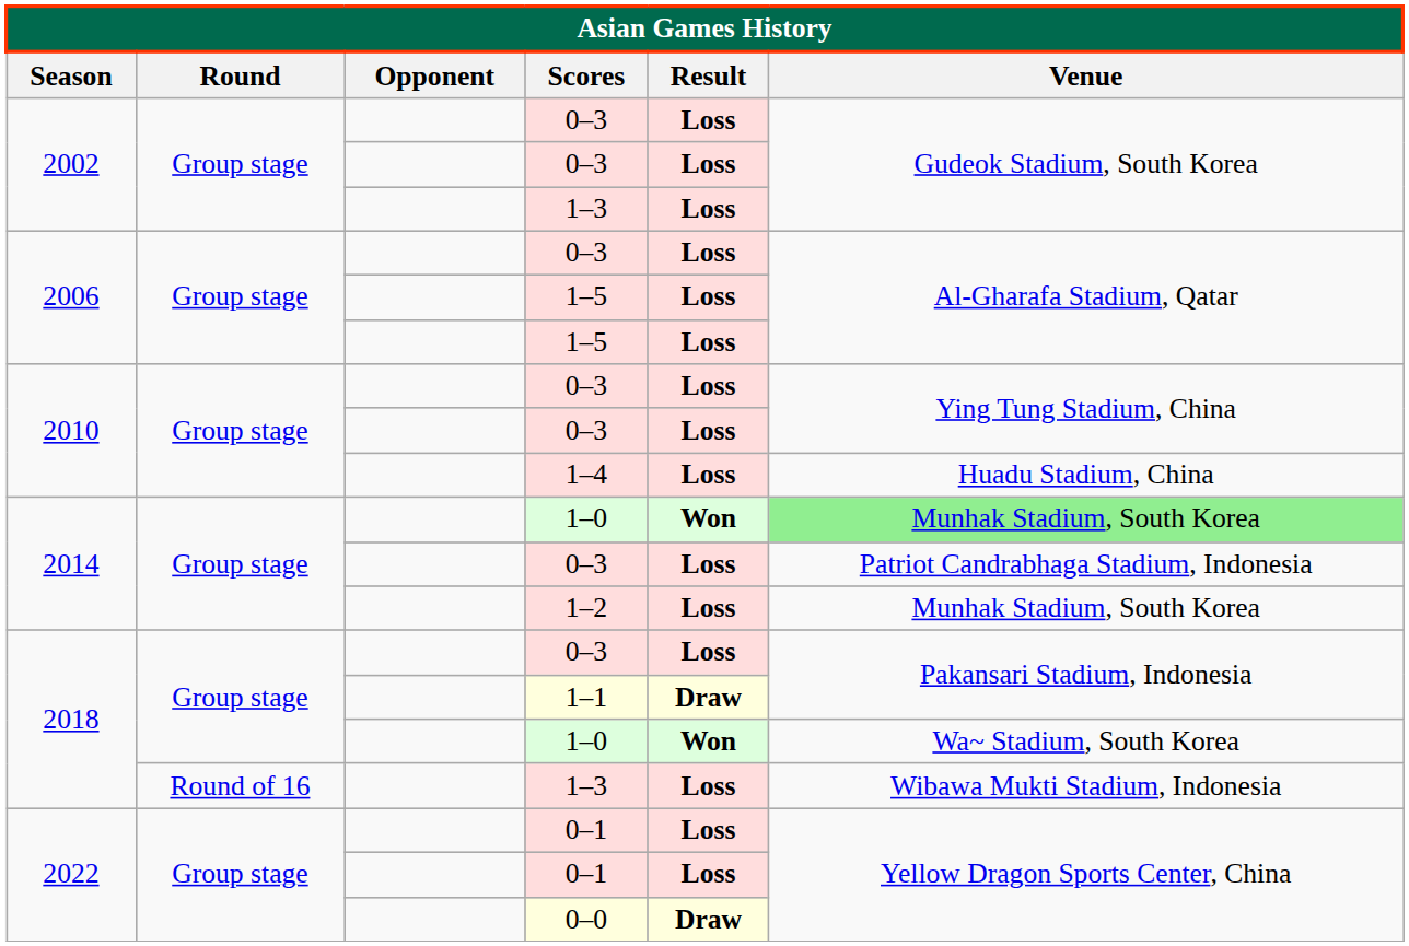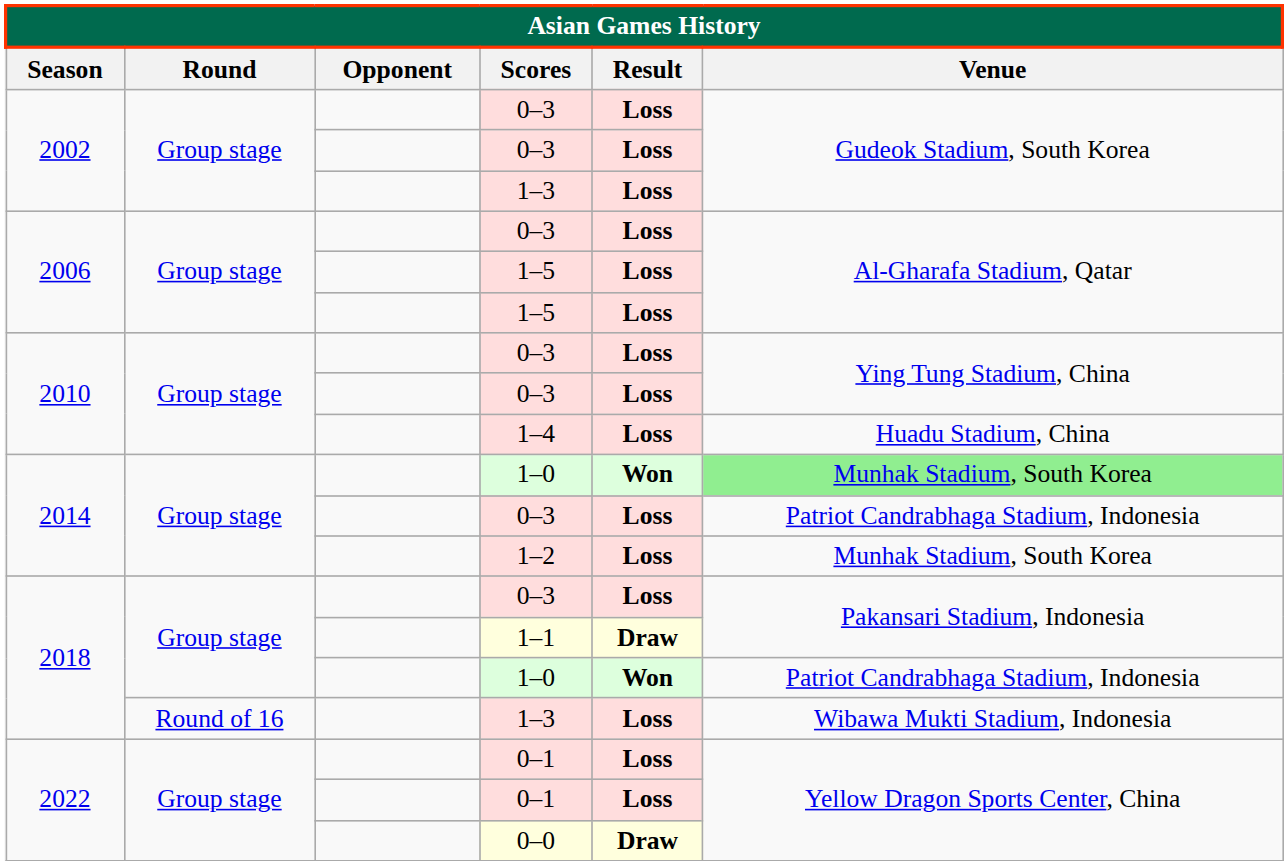 <table class="wikitable collapsible collapsed" style="text-align: center; font-size: 100%;width: 800px">
 <tr>
 <th colspan="6" style="background: #006a4e;border: 2px solid #ff3300;color: #FFFFFF;">Asian Games History</th>
 </tr>
 <tr>
 <th>Season</th>
 <th>Round</th>
 <th>Opponent</th>
 <th>Scores</th>
 <th>Result</th>
 <th>Venue</th>
 </tr>
 <tr>
 <td rowspan=3><a href='#'>2002</a></td>
 <td rowspan=3><a href='#'>Group stage</a></td>
 <td style="text-align:left"></td>
 <td style="background:#fdd;">0–3</td>
 <td style="background:#fdd;"><strong>Loss</strong></td>
 <td rowspan=3><a href='#'>Gudeok Stadium</a>,  South Korea</td>
 </tr>
 <tr>
 <td style="text-align:left"></td>
 <td style="background:#fdd;">0–3</td>
 <td style="background:#fdd;"><strong>Loss</strong></td>
 </tr>
 <tr>
 <td style="text-align:left"></td>
 <td style="background:#fdd;">1–3</td>
 <td style="background:#fdd;"><strong>Loss</strong></td>
 </tr>
 <tr>
 <td rowspan=3><a href='#'>2006</a></td>
 <td rowspan=3><a href='#'>Group stage</a></td>
 <td style="text-align:left"></td>
 <td style="background:#fdd;">0–3</td>
 <td style="background:#fdd;"><strong>Loss</strong></td>
 <td rowspan=3><a href='#'>Al-Gharafa Stadium</a>,  Qatar</td>
 </tr>
 <tr>
 <td style="text-align:left"></td>
 <td style="background:#fdd;">1–5</td>
 <td style="background:#fdd;"><strong>Loss</strong></td>
 </tr>
 <tr>
 <td style="text-align:left"></td>
 <td style="background:#fdd;">1–5</td>
 <td style="background:#fdd;"><strong>Loss</strong></td>
 </tr>
 <tr>
 <td rowspan=3><a href='#'>2010</a></td>
 <td rowspan=3><a href='#'>Group stage</a></td>
 <td style="text-align:left"></td>
 <td style="background:#fdd;">0–3</td>
 <td style="background:#fdd;"><strong>Loss</strong></td>
 <td rowspan=2><a href='#'>Ying Tung Stadium</a>,  China</td>
 </tr>
 <tr>
 <td style="text-align:left"></td>
 <td style="background:#fdd;">0–3</td>
 <td style="background:#fdd;"><strong>Loss</strong></td>
 </tr>
 <tr>
 <td style="text-align:left"></td>
 <td style="background:#fdd;">1–4</td>
 <td style="background:#fdd;"><strong>Loss</strong></td>
 <td><a href='#'>Huadu Stadium</a>,  China</td>
 </tr>
 <tr>
 <td rowspan=3><a href='#'>2014</a></td>
 <td rowspan=3><a href='#'>Group stage</a></td>
 <td style="text-align:left"></td>
 <td style="background:#dfd;">1–0</td>
 <td style="background:#dfd;"><strong>Won</strong></td>
 <td style="background: lightgreen;"><a href='#'>Munhak Stadium</a>,  South Korea</td>
 </tr>
 <tr>
 <td style="text-align:left"></td>
 <td style="background:#fdd;">0–3</td>
 <td style="background:#fdd;"><strong>Loss</strong></td>
 <td><a href='#'>Patriot Candrabhaga Stadium</a>,  Indonesia</td>
 </tr>
 <tr>
 <td style="text-align:left"></td>
 <td style="background:#fdd;">1–2</td>
 <td style="background:#fdd;"><strong>Loss</strong></td>
 <td><a href='#'>Munhak Stadium</a>,  South Korea</td>
 </tr>
 <tr>
 <td rowspan=4><a href='#'>2018</a></td>
 <td rowspan=3><a href='#'>Group stage</a></td>
 <td style="text-align:left"></td>
 <td style="background:#fdd;">0–3</td>
 <td style="background:#fdd;"><strong>Loss</strong></td>
 <td rowspan=2><a href='#'>Pakansari Stadium</a>,  Indonesia</td>
 </tr>
 <tr>
 <td style="text-align:left"></td>
 <td style="background:#ffd;">1–1</td>
 <td style="background:#ffd;"><strong>Draw</strong></td>
 </tr>
 <tr>
 <td style="text-align:left"></td>
 <td style="background:#dfd;">1–0</td>
 <td style="background:#dfd;"><strong>Won</strong></td>
-<td><a href='#'>Wa~ Stadium</a>,  South Korea</td>
+<td><a href='#'>Patriot Candrabhaga Stadium</a>,  Indonesia</td>
 </tr>
 <tr>
 <td><a href='#'>Round of 16</a></td>
 <td style="text-align:left"></td>
 <td style="background:#fdd;">1–3</td>
 <td style="background:#fdd;"><strong>Loss</strong></td>
 <td><a href='#'>Wibawa Mukti Stadium</a>,  Indonesia</td>
 </tr>
 <tr>
 <td rowspan=3><a href='#'>2022</a></td>
 <td rowspan=3><a href='#'>Group stage</a></td>
 <td style="text-align:left"></td>
 <td style="background:#fdd;">0–1</td>
 <td style="background:#fdd;"><strong>Loss</strong></td>
 <td rowspan=3><a href='#'>Yellow Dragon Sports Center</a>,  China</td>
 </tr>
 <tr>
 <td style="text-align:left"></td>
 <td style="background:#fdd;">0–1</td>
 <td style="background:#fdd;"><strong>Loss</strong></td>
 </tr>
 <tr>
 <td style="text-align:left"></td>
 <td style="background:#ffd;">0–0</td>
 <td style="background:#ffd;"><strong>Draw</strong></td>
 </tr>
 <tr>
 </tr>
 </table>
